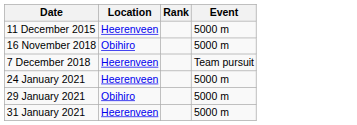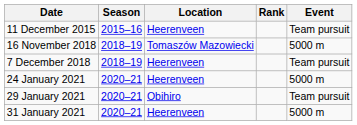 <table class="wikitable sortable" style="font-size:90%" style="text-align:center">
 <tr>
 <th>Date</th>
+<th>Season</th>
 <th>Location</th>
 <th>Rank</th>
 <th>Event</th>
 </tr>
 <tr>
 <td>11 December 2015</td>
+<td><a href='#'>2015–16</a></td>
 <td><a href='#'>Heerenveen</a></td>
 <td></td>
-<td>5000 m</td>
+<td>Team pursuit</td>
 </tr>
 <tr>
 <td>16 November 2018</td>
-<td><a href='#'>Obihiro</a></td>
+<td><a href='#'>2018–19</a></td>
+<td><a href='#'>Tomaszów Mazowiecki</a></td>
 <td></td>
 <td>5000 m</td>
 </tr>
 <tr>
 <td>7 December 2018</td>
+<td><a href='#'>2018–19</a></td>
 <td><a href='#'>Heerenveen</a></td>
 <td></td>
 <td>Team pursuit</td>
 </tr>
 <tr>
 <td>24 January 2021</td>
+<td><a href='#'>2020–21</a></td>
 <td><a href='#'>Heerenveen</a></td>
 <td></td>
 <td>5000 m</td>
 </tr>
 <tr>
 <td>29 January 2021</td>
+<td><a href='#'>2020–21</a></td>
 <td><a href='#'>Obihiro</a></td>
 <td></td>
-<td>5000 m</td>
+<td>Team pursuit</td>
 </tr>
 <tr>
 <td>31 January 2021</td>
+<td><a href='#'>2020–21</a></td>
 <td><a href='#'>Heerenveen</a></td>
 <td></td>
 <td>5000 m</td>
 </tr>
 </table>
